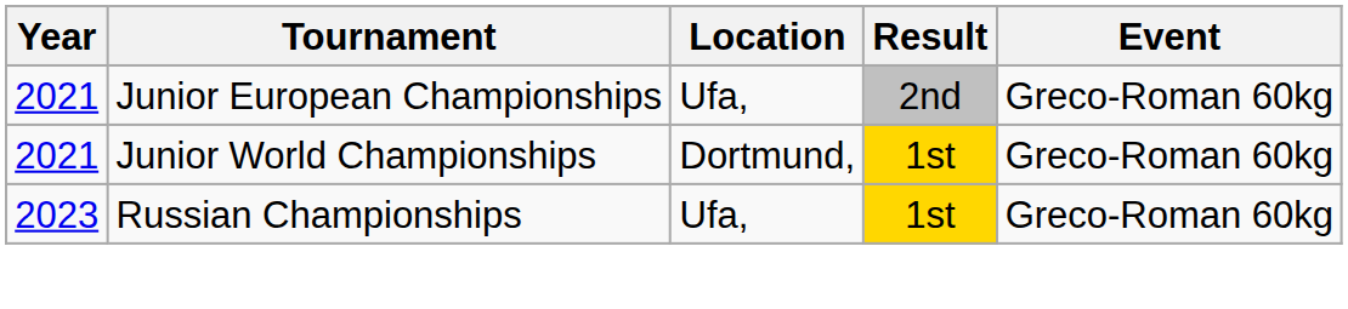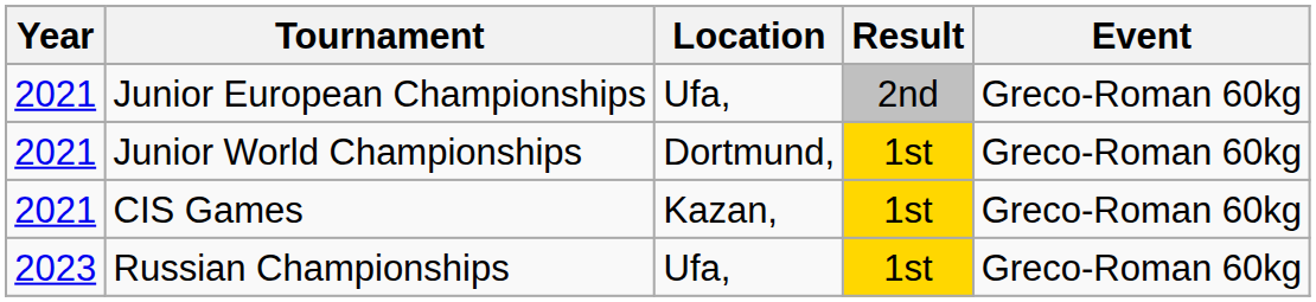 <table class="wikitable" style="font-size:95%;">
 <tr>
 <th>Year</th>
 <th>Tournament</th>
 <th>Location</th>
 <th>Result</th>
 <th>Event</th>
 </tr>
 <tr>
 <td><a href='#'>2021</a></td>
 <td>Junior European Championships</td>
 <td>Ufa, </td>
 <td align="center" bgcolor="silver">2nd</td>
 <td>Greco-Roman 60kg</td>
 </tr>
 <tr>
 <td><a href='#'>2021</a></td>
 <td>Junior World Championships</td>
 <td>Dortmund, </td>
 <td align="center" bgcolor="gold">1st</td>
 <td>Greco-Roman 60kg</td>
 </tr>
 <tr>
+<td><a href='#'>2021</a></td>
+<td>CIS Games</td>
+<td>Kazan, </td>
+<td align="center" bgcolor="gold">1st</td>
+<td>Greco-Roman 60kg</td>
+</tr>
+<tr>
 <td><a href='#'>2023</a></td>
 <td>Russian Championships</td>
 <td>Ufa, </td>
 <td align="center" bgcolor="gold">1st</td>
 <td>Greco-Roman 60kg</td>
 </tr>
 </table>
